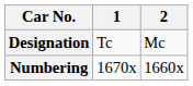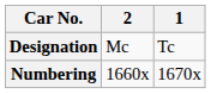 <table class="wikitable">
 <tr>
 <th>Car No.</th>
+<th>2</th>
 <th>1</th>
-<th>2</th>
 </tr>
 <tr>
 <th>Designation</th>
+<td>Mc</td>
 <td>Tc</td>
-<td>Mc</td>
 </tr>
 <tr>
 <th>Numbering</th>
+<td>1660x</td>
 <td>1670x</td>
-<td>1660x</td>
 </tr>
 </table>
